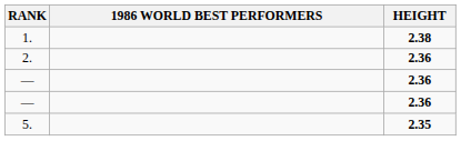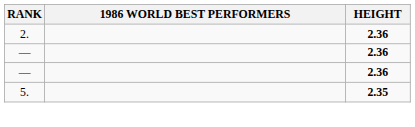 <table class="wikitable" style="border-collapse: collapse; font-size: 90%;">
 <tr>
 <th>RANK</th>
 <th align="center" style="width: 25em">1986 WORLD BEST PERFORMERS</th>
 <th align="center" style="width: 5em">HEIGHT</th>
-</tr>
-<tr>
-<td align="center">1.</td>
-<td></td>
-<td align="center"><strong>2.38</strong></td>
 </tr>
 <tr>
 <td align="center">2.</td>
 <td></td>
 <td align="center"><strong>2.36</strong></td>
 </tr>
 <tr>
 <td align="center">—</td>
 <td></td>
 <td align="center"><strong>2.36</strong></td>
 </tr>
 <tr>
 <td align="center">—</td>
 <td></td>
 <td align="center"><strong>2.36</strong></td>
 </tr>
 <tr>
 <td align="center">5.</td>
 <td></td>
 <td align="center"><strong>2.35</strong></td>
 </tr>
 </table>
